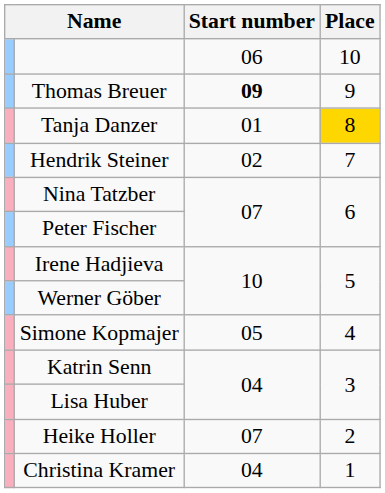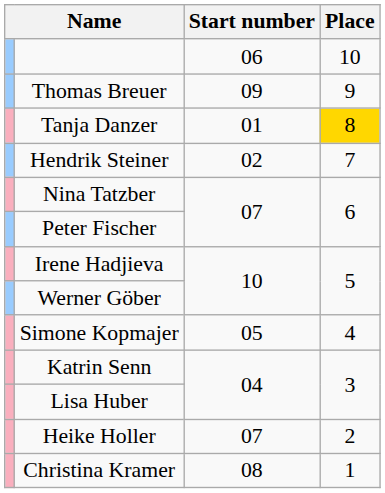 <table class="wikitable sortable" style="text-align:center">
 <tr>
 <th colspan=2>Name</th>
 <th>Start number</th>
 <th>Place</th>
 </tr>
 <tr>
 <td style="background:#9cf;"></td>
 <td></td>
 <td>06</td>
 <td>10</td>
 </tr>
 <tr>
 <td style="background:#9cf;"></td>
 <td>Thomas Breuer</td>
-<td><strong>09</strong></td>
+<td>09</td>
 <td>9</td>
 </tr>
 <tr>
 <td style="background:#faafbe"></td>
 <td>Tanja Danzer</td>
 <td>01</td>
 <td style="background: gold;">8</td>
 </tr>
 <tr>
 <td style="background:#9cf;"></td>
 <td>Hendrik Steiner</td>
 <td>02</td>
 <td>7</td>
 </tr>
 <tr>
 <td style="background:#faafbe"></td>
 <td>Nina Tatzber</td>
 <td rowspan=2>07</td>
 <td rowspan=2>6</td>
 </tr>
 <tr>
 <td style="background:#9cf;"></td>
 <td>Peter Fischer</td>
 </tr>
 <tr>
 <td style="background:#faafbe"></td>
 <td>Irene Hadjieva</td>
 <td rowspan=2>10</td>
 <td rowspan=2>5</td>
 </tr>
 <tr>
 <td style="background:#9cf;"></td>
 <td>Werner Göber</td>
 </tr>
 <tr>
 <td style="background:#faafbe"></td>
 <td>Simone Kopmajer</td>
 <td>05</td>
 <td>4</td>
 </tr>
 <tr>
 <td style="background:#faafbe"></td>
 <td>Katrin Senn</td>
 <td rowspan=2>04</td>
 <td rowspan=2>3</td>
 </tr>
 <tr>
 <td style="background:#faafbe"></td>
 <td>Lisa Huber</td>
 </tr>
 <tr>
 <td style="background:#faafbe"></td>
 <td>Heike Holler</td>
 <td>07</td>
 <td>2</td>
 </tr>
 <tr>
 <td style="background:#faafbe"></td>
 <td>Christina Kramer</td>
-<td>04</td>
+<td>08</td>
 <td>1</td>
 </tr>
 </table>
